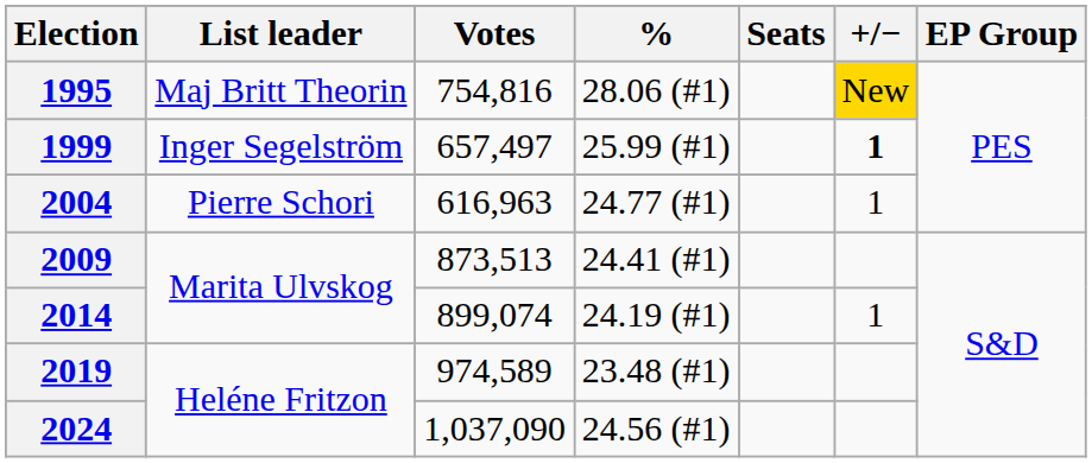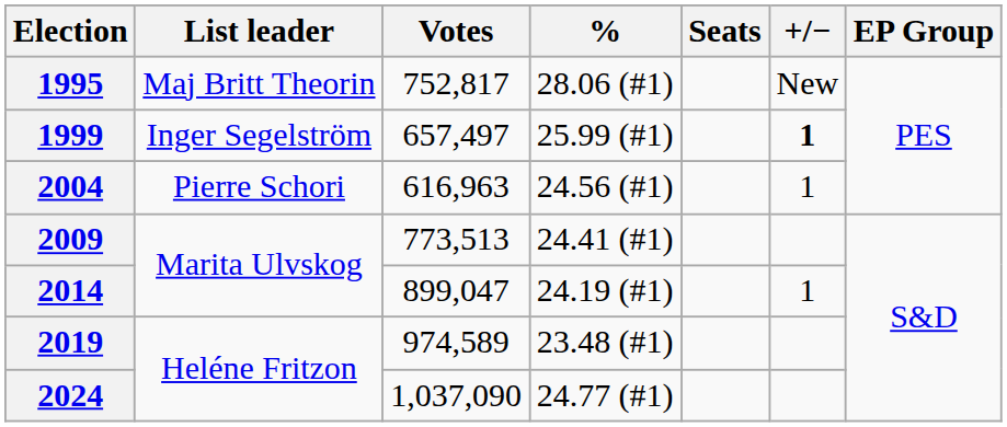 <table class="wikitable" style="text-align:center;">
 <tr>
 <th>Election</th>
 <th>List leader</th>
 <th>Votes</th>
 <th>%</th>
 <th>Seats</th>
 <th>+/−</th>
 <th>EP Group</th>
 </tr>
 <tr>
 <th><a href='#'>1995</a></th>
 <td><a href='#'>Maj Britt Theorin</a></td>
-<td>754,816</td>
+<td>752,817</td>
 <td>28.06 (#1)</td>
 <td></td>
-<td style="background: gold;">New</td>
+<td>New</td>
 <td rowspan="3"><a href='#'>PES</a></td>
 </tr>
 <tr>
 <th><a href='#'>1999</a></th>
 <td><a href='#'>Inger Segelström</a></td>
 <td>657,497</td>
 <td>25.99 (#1)</td>
 <td></td>
 <td><strong> 1</strong></td>
 </tr>
 <tr>
 <th><a href='#'>2004</a></th>
 <td><a href='#'>Pierre Schori</a></td>
 <td>616,963</td>
-<td>24.77 (#1)</td>
+<td>24.56 (#1)</td>
 <td></td>
 <td> 1</td>
 </tr>
 <tr>
 <th><a href='#'>2009</a></th>
 <td rowspan="2"><a href='#'>Marita Ulvskog</a></td>
-<td>873,513</td>
+<td>773,513</td>
 <td>24.41 (#1)</td>
 <td></td>
 <td></td>
 <td rowspan="4"><a href='#'>S&D</a></td>
 </tr>
 <tr>
 <th><a href='#'>2014</a></th>
-<td>899,074</td>
+<td>899,047</td>
 <td>24.19 (#1)</td>
 <td></td>
 <td> 1</td>
 </tr>
 <tr>
 <th><a href='#'>2019</a></th>
 <td rowspan="2"><a href='#'>Heléne Fritzon</a></td>
 <td>974,589</td>
 <td>23.48 (#1)</td>
 <td></td>
 <td></td>
 </tr>
 <tr>
 <th><a href='#'>2024</a></th>
 <td>1,037,090</td>
-<td>24.56 (#1)</td>
+<td>24.77 (#1)</td>
 <td></td>
 <td></td>
 </tr>
 </table>
